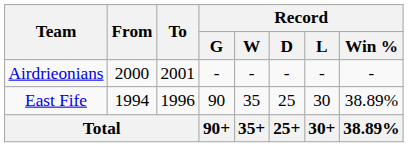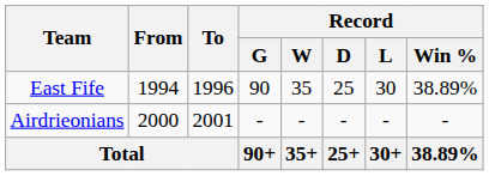 <table class="wikitable" style="text-align:center">
 <tr>
 <th rowspan="2">Team</th>
 <th rowspan="2">From</th>
 <th rowspan="2">To</th>
 <th colspan="5">Record</th>
 </tr>
 <tr>
 <th>G</th>
 <th>W</th>
 <th>D</th>
 <th>L</th>
 <th>Win %</th>
 </tr>
 <tr>
+<td><a href='#'>East Fife</a></td>
+<td>1994</td>
+<td>1996</td>
+<td>90</td>
+<td>35</td>
+<td>25</td>
+<td>30</td>
+<td>38.89%</td>
+</tr>
+<tr>
 <td><a href='#'>Airdrieonians</a></td>
 <td>2000</td>
 <td>2001</td>
 <td>-</td>
 <td>-</td>
 <td>-</td>
 <td>-</td>
 <td>-</td>
 </tr>
 <tr>
-<td><a href='#'>East Fife</a></td>
-<td>1994</td>
-<td>1996</td>
-<td>90</td>
-<td>35</td>
-<td>25</td>
-<td>30</td>
-<td>38.89%</td>
-</tr>
-<tr>
 <th colspan="3">Total</th>
 <th>90+</th>
 <th>35+</th>
 <th>25+</th>
 <th>30+</th>
 <th>38.89%</th>
 </tr>
 </table>
